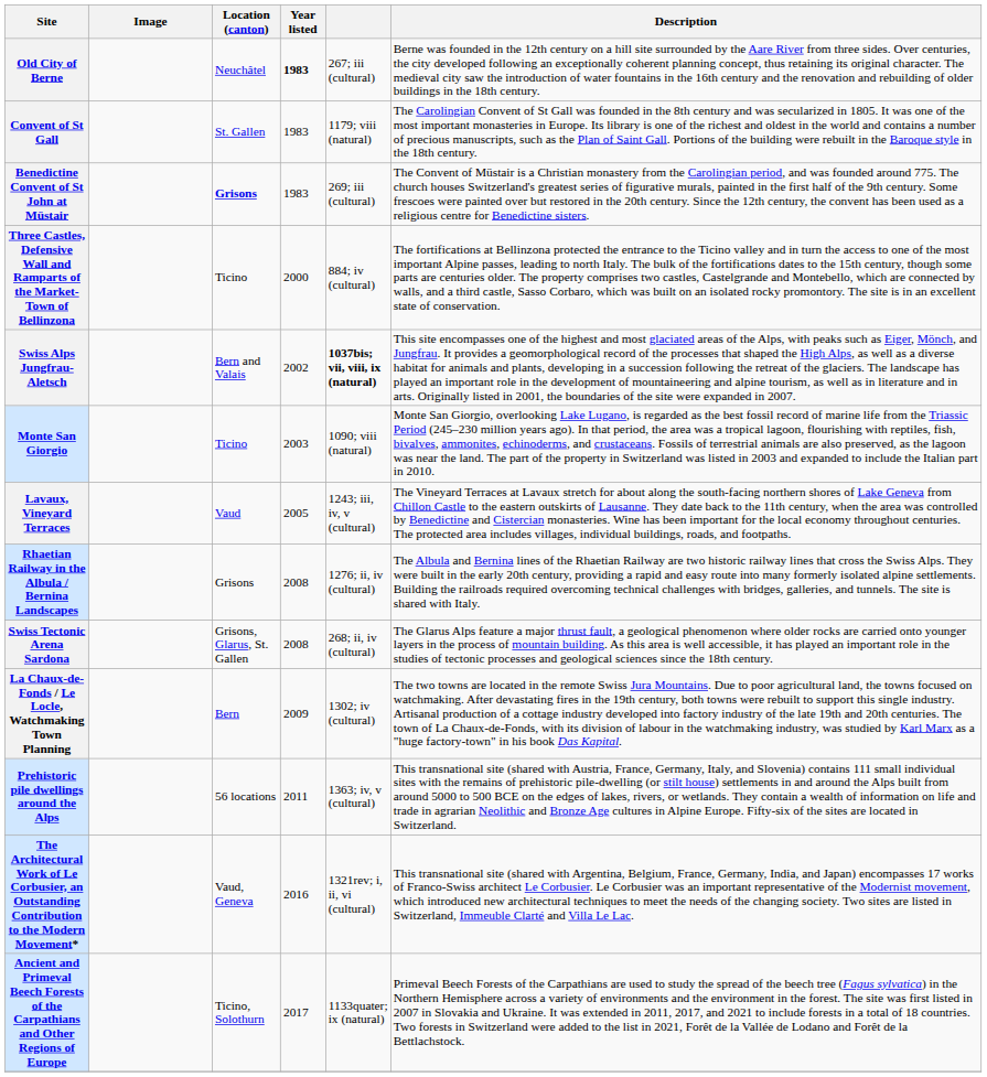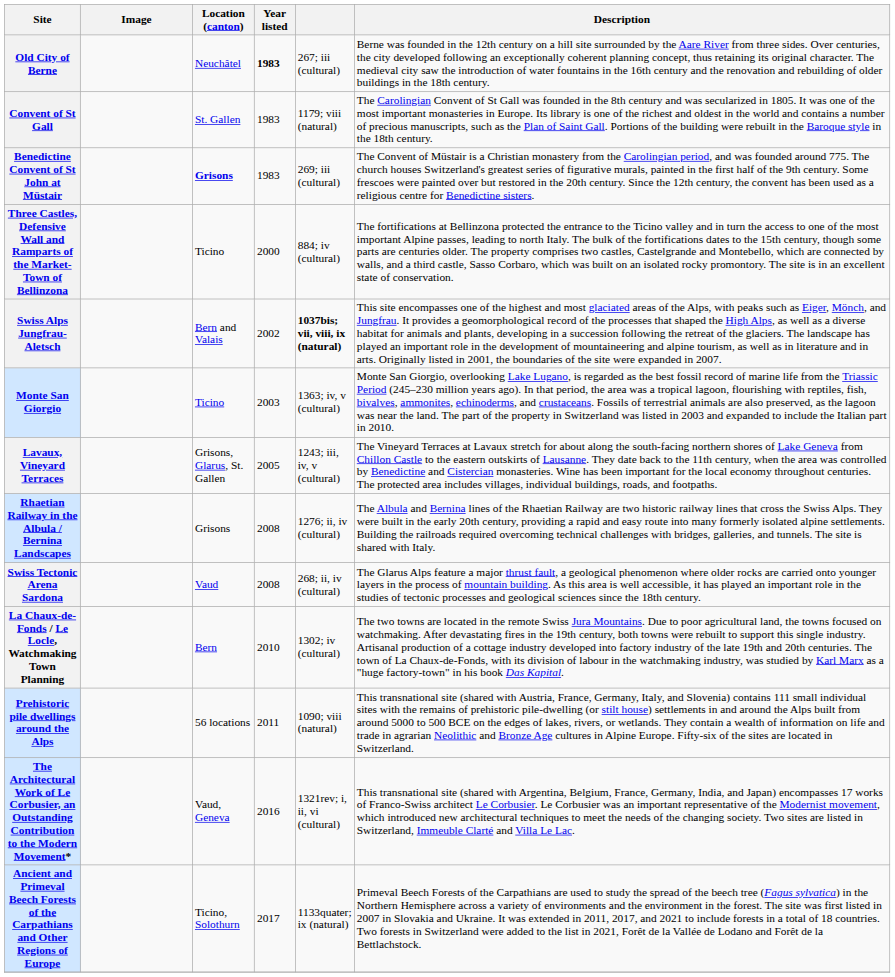 <table class="wikitable sortable plainrowheaders">
 <tr>
 <th style="width:100px;" scope="col">Site</th>
 <th class="unsortable" style="width:150px;" scope="col">Image</th>
 <th style="width:80px;" scope="col">Location (<a href='#'>canton</a>)</th>
 <th style="width:50px;" scope="col">Year listed</th>
 <th style="width:60px;" scope="col"></th>
 <th scope="col" class="unsortable">Description</th>
 </tr>
 <tr>
 <th scope="row"><a href='#'>Old City of Berne</a></th>
 <td></td>
 <td><a href='#'>Neuchâtel</a></td>
 <td><strong>1983</strong></td>
 <td>267; iii (cultural)</td>
 <td>Berne was founded in the 12th century on a hill site surrounded by the <a href='#'>Aare River</a> from three sides. Over centuries, the city developed following an exceptionally coherent planning concept, thus retaining its original character. The medieval city saw the introduction of water fountains in the 16th century and the renovation and rebuilding of older buildings in the 18th century.</td>
 </tr>
 <tr>
 <th scope="row"><a href='#'>Convent of St Gall</a></th>
 <td></td>
 <td><a href='#'>St. Gallen</a></td>
 <td>1983</td>
 <td>1179; viii (natural)</td>
 <td>The <a href='#'>Carolingian</a> Convent of St Gall was founded in the 8th century and was secularized in 1805. It was one of the most important monasteries in Europe. Its library is one of the richest and oldest in the world and contains a number of precious manuscripts, such as the <a href='#'>Plan of Saint Gall</a>. Portions of the building were rebuilt in the <a href='#'>Baroque style</a> in the 18th century.</td>
 </tr>
 <tr>
 <th scope="row"><a href='#'>Benedictine Convent of St John at Müstair</a></th>
 <td></td>
 <td><strong><a href='#'>Grisons</a></strong></td>
 <td>1983</td>
 <td>269; iii (cultural)</td>
 <td>The Convent of Müstair is a Christian monastery from the <a href='#'>Carolingian period</a>, and was founded around 775. The church houses Switzerland's greatest series of figurative murals, painted in the first half of the 9th century. Some frescoes were painted over but restored in the 20th century. Since the 12th century, the convent has been used as a religious centre for <a href='#'>Benedictine sisters</a>.</td>
 </tr>
 <tr>
 <th scope="row"><a href='#'>Three Castles, Defensive Wall and Ramparts of the Market-Town of Bellinzona</a></th>
 <td></td>
 <td>Ticino</td>
 <td>2000</td>
 <td>884; iv (cultural)</td>
 <td>The fortifications at Bellinzona protected the entrance to the Ticino valley and in turn the access to one of the most important Alpine passes, leading to north Italy. The bulk of the fortifications dates to the 15th century, though some parts are centuries older. The property comprises two castles, Castelgrande and Montebello, which are connected by walls, and a third castle, Sasso Corbaro, which was built on an isolated rocky promontory. The site is in an excellent state of conservation.</td>
 </tr>
 <tr>
 <th scope="row"><a href='#'>Swiss Alps Jungfrau-Aletsch</a></th>
 <td></td>
 <td><a href='#'>Bern</a> and <a href='#'>Valais</a></td>
 <td>2002</td>
 <td><strong>1037bis; vii, viii, ix (natural)</strong></td>
 <td>This site encompasses one of the highest and most <a href='#'>glaciated</a> areas of the Alps, with peaks such as <a href='#'>Eiger</a>, <a href='#'>Mönch</a>, and <a href='#'>Jungfrau</a>. It provides a geomorphological record of the processes that shaped the <a href='#'>High Alps</a>, as well as a diverse habitat for animals and plants, developing in a succession following the retreat of the glaciers. The landscape has played an important role in the development of mountaineering and alpine tourism, as well as in literature and in arts. Originally listed in 2001, the boundaries of the site were expanded in 2007.</td>
 </tr>
 <tr>
 <th scope="row" style="background:#D0E7FF;"><a href='#'>Monte San Giorgio</a></th>
 <td></td>
 <td><a href='#'>Ticino</a></td>
 <td>2003</td>
-<td>1090; viii (natural)</td>
+<td>1363; iv, v (cultural)</td>
 <td>Monte San Giorgio, overlooking <a href='#'>Lake Lugano</a>, is regarded as the best fossil record of marine life from the <a href='#'>Triassic Period</a> (245–230 million years ago). In that period, the area was a tropical lagoon, flourishing with reptiles, fish, <a href='#'>bivalves</a>, <a href='#'>ammonites</a>, <a href='#'>echinoderms</a>, and <a href='#'>crustaceans</a>. Fossils of terrestrial animals are also preserved, as the lagoon was near the land. The part of the property in Switzerland was listed in 2003 and expanded to include the Italian part in 2010.</td>
 </tr>
 <tr>
 <th scope="row"><a href='#'>Lavaux, Vineyard Terraces</a></th>
 <td></td>
-<td><a href='#'>Vaud</a></td>
+<td>Grisons, <a href='#'>Glarus</a>, St. Gallen</td>
 <td>2005</td>
 <td>1243; iii, iv, v (cultural)</td>
 <td>The Vineyard Terraces at Lavaux stretch for about  along the south-facing northern shores of <a href='#'>Lake Geneva</a> from <a href='#'>Chillon Castle</a> to the eastern outskirts of <a href='#'>Lausanne</a>. They date back to the 11th century, when the area was controlled by <a href='#'>Benedictine</a> and <a href='#'>Cistercian</a> monasteries. Wine has been important for the local economy throughout centuries. The protected area includes villages, individual buildings, roads, and footpaths.</td>
 </tr>
 <tr>
 <th scope="row" style="background:#D0E7FF;"><a href='#'>Rhaetian Railway in the Albula / Bernina Landscapes</a></th>
 <td></td>
 <td>Grisons</td>
 <td>2008</td>
 <td>1276; ii, iv (cultural)</td>
 <td>The <a href='#'>Albula</a> and <a href='#'>Bernina</a> lines of the Rhaetian Railway are two historic railway lines that cross the Swiss Alps. They were built in the early 20th century, providing a rapid and easy route into many formerly isolated alpine settlements. Building the railroads required overcoming technical challenges with bridges, galleries, and tunnels. The site is shared with Italy.</td>
 </tr>
 <tr>
 <th scope="row"><a href='#'>Swiss Tectonic Arena Sardona</a></th>
 <td></td>
-<td>Grisons, <a href='#'>Glarus</a>, St. Gallen</td>
+<td><a href='#'>Vaud</a></td>
 <td>2008</td>
 <td>268; ii, iv (cultural)</td>
 <td>The Glarus Alps feature a major <a href='#'>thrust fault</a>, a geological phenomenon where older rocks are carried onto younger layers in the process of <a href='#'>mountain building</a>. As this area is well accessible, it has played an important role in the studies of tectonic processes and geological sciences since the 18th century.</td>
 </tr>
 <tr>
 <th scope="row"><a href='#'>La Chaux-de-Fonds</a> / <a href='#'>Le Locle</a>, Watchmaking Town Planning</th>
 <td></td>
 <td><a href='#'>Bern</a></td>
-<td>2009</td>
+<td>2010</td>
 <td>1302; iv (cultural)</td>
 <td>The two towns are located in the remote Swiss <a href='#'>Jura Mountains</a>. Due to poor agricultural land, the towns focused on watchmaking. After devastating fires in the 19th century, both towns were rebuilt to support this single industry. Artisanal production of a cottage industry developed into factory industry of the late 19th and 20th centuries. The town of La Chaux-de-Fonds, with its division of labour in the watchmaking industry, was studied by <a href='#'>Karl Marx</a> as a "huge factory-town" in his book <em><a href='#'>Das Kapital</a></em>.</td>
 </tr>
 <tr>
 <th scope="row" style="background:#D0E7FF;"><a href='#'>Prehistoric pile dwellings around the Alps</a></th>
 <td></td>
 <td>56 locations</td>
 <td>2011</td>
-<td>1363; iv, v (cultural)</td>
+<td>1090; viii (natural)</td>
 <td>This transnational site (shared with Austria, France, Germany, Italy, and Slovenia) contains 111 small individual sites with the remains of prehistoric pile-dwelling (or <a href='#'>stilt house</a>) settlements in and around the Alps built from around 5000 to 500 BCE on the edges of lakes, rivers, or wetlands. They contain a wealth of information on life and trade in agrarian <a href='#'>Neolithic</a> and <a href='#'>Bronze Age</a> cultures in Alpine Europe. Fifty-six of the sites are located in Switzerland.</td>
 </tr>
 <tr>
 <th scope="row" style="background:#D0E7FF;"><a href='#'>The Architectural Work of Le Corbusier, an Outstanding Contribution to the Modern Movement</a>*</th>
 <td align="center"></td>
 <td>Vaud, <a href='#'>Geneva</a></td>
 <td>2016</td>
 <td>1321rev; i, ii, vi (cultural)</td>
 <td>This transnational site (shared with Argentina, Belgium, France, Germany, India, and Japan) encompasses 17 works of Franco-Swiss architect <a href='#'>Le Corbusier</a>. Le Corbusier was an important representative of the <a href='#'>Modernist movement</a>, which introduced new architectural techniques to meet the needs of the changing society. Two sites are listed in Switzerland, <a href='#'>Immeuble Clarté</a> and <a href='#'>Villa Le Lac</a>.</td>
 </tr>
 <tr>
 <th scope="row" style="background:#D0E7FF;"><a href='#'>Ancient and Primeval Beech Forests of the Carpathians and Other Regions of Europe</a></th>
 <td></td>
 <td>Ticino, <a href='#'>Solothurn</a></td>
 <td>2017</td>
 <td>1133quater; ix (natural)</td>
 <td>Primeval Beech Forests of the Carpathians are used to study the spread of the beech tree (<em><a href='#'>Fagus sylvatica</a></em>) in the Northern Hemisphere across a variety of environments and the environment in the forest. The site was first listed in 2007 in Slovakia and Ukraine. It was extended in 2011, 2017, and 2021 to include forests in a total of 18 countries. Two forests in Switzerland were added to the list in 2021, Forêt de la Vallée de Lodano and Forêt de la Bettlachstock.</td>
 </tr>
 <tr>
 </tr>
 </table>
